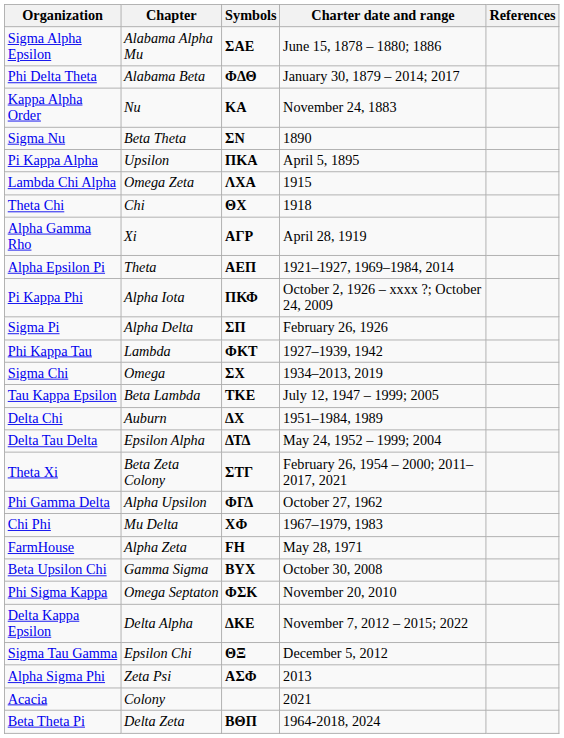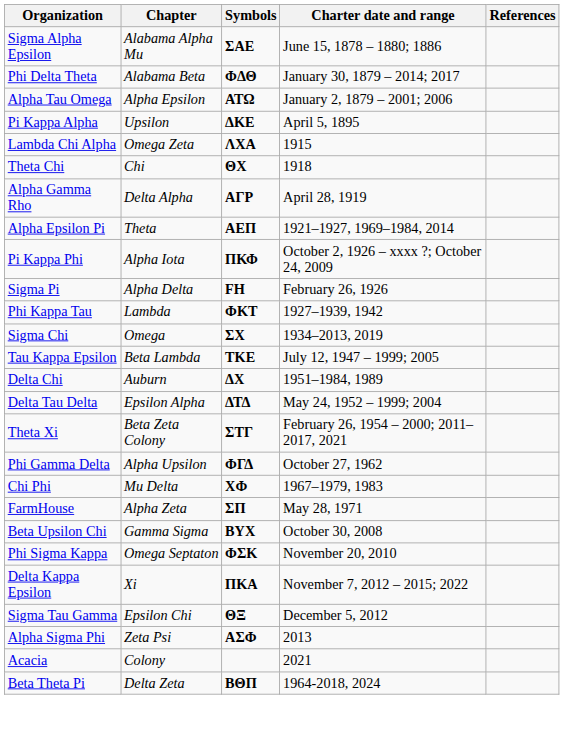 <table class="wikitable sortable" style="width:100%;">
 <tr>
 <th><strong>Organization</strong></th>
 <th><strong>Chapter</strong></th>
 <th><strong>Symbols</strong></th>
 <th><strong>Charter date and range</strong></th>
 <th>References</th>
 </tr>
 <tr>
 <td><a href='#'>Sigma Alpha Epsilon</a></td>
 <td><em>Alabama Alpha Mu</em></td>
 <td><strong>ΣΑΕ</strong></td>
 <td>June 15, 1878 – 1880; 1886</td>
 <td></td>
 </tr>
 <tr>
 <td><a href='#'>Phi Delta Theta</a></td>
 <td><em>Alabama Beta</em></td>
 <td><strong>ΦΔΘ</strong></td>
 <td>January 30, 1879 – 2014; 2017</td>
 <td></td>
 </tr>
 <tr>
-<td><a href='#'>Kappa Alpha Order</a></td>
-<td><em>Nu</em></td>
-<td><strong>ΚΑ</strong></td>
-<td>November 24, 1883</td>
-<td></td>
-</tr>
-<tr>
-<td><a href='#'>Sigma Nu</a></td>
-<td><em>Beta Theta</em></td>
-<td><strong>ΣΝ</strong></td>
-<td>1890</td>
+<td><a href='#'>Alpha Tau Omega</a></td>
+<td><em>Alpha Epsilon</em></td>
+<td><strong>ΑΤΩ</strong></td>
+<td>January 2, 1879 – 2001; 2006</td>
 <td></td>
 </tr>
 <tr>
 <td><a href='#'>Pi Kappa Alpha</a></td>
 <td><em>Upsilon</em></td>
-<td><strong>ΠΚΑ</strong></td>
+<td><strong>ΔΚΕ</strong></td>
 <td>April 5, 1895</td>
 <td></td>
 </tr>
 <tr>
 <td><a href='#'>Lambda Chi Alpha</a></td>
 <td><em>Omega Zeta</em></td>
 <td><strong>ΛΧΑ</strong></td>
 <td>1915</td>
 <td></td>
 </tr>
 <tr>
 <td><a href='#'>Theta Chi</a></td>
 <td><em>Chi</em></td>
 <td><strong>ΘΧ</strong></td>
 <td>1918</td>
 <td></td>
 </tr>
 <tr>
 <td><a href='#'>Alpha Gamma Rho</a></td>
-<td><em>Xi</em></td>
+<td><em>Delta Alpha</em></td>
 <td><strong>ΑΓΡ</strong></td>
 <td>April 28, 1919</td>
 <td></td>
 </tr>
 <tr>
 <td><a href='#'>Alpha Epsilon Pi</a></td>
 <td><em>Theta</em></td>
 <td><strong>ΑΕΠ</strong></td>
 <td>1921–1927, 1969–1984, 2014</td>
 <td></td>
 </tr>
 <tr>
 <td><a href='#'>Pi Kappa Phi</a></td>
 <td><em>Alpha Iota</em></td>
 <td><strong>ΠΚΦ</strong></td>
 <td>October 2, 1926 – xxxx ?; October 24, 2009</td>
 <td></td>
 </tr>
 <tr>
 <td><a href='#'>Sigma Pi</a></td>
 <td><em>Alpha Delta</em></td>
-<td><strong>ΣΠ</strong></td>
+<td><strong>FH</strong></td>
 <td>February 26, 1926</td>
 <td></td>
 </tr>
 <tr>
 <td><a href='#'>Phi Kappa Tau</a></td>
 <td><em>Lambda</em></td>
 <td><strong>ΦΚΤ</strong></td>
 <td>1927–1939, 1942</td>
 <td></td>
 </tr>
 <tr>
 <td><a href='#'>Sigma Chi</a></td>
 <td><em>Omega</em></td>
 <td><strong>ΣΧ</strong></td>
 <td>1934–2013, 2019</td>
 <td></td>
 </tr>
 <tr>
 <td><a href='#'>Tau Kappa Epsilon</a></td>
 <td><em>Beta Lambda</em></td>
 <td><strong>ΤΚΕ</strong></td>
 <td>July 12, 1947 – 1999; 2005</td>
 <td></td>
 </tr>
 <tr>
 <td><a href='#'>Delta Chi</a></td>
 <td><em>Auburn</em></td>
 <td><strong>ΔΧ</strong></td>
 <td>1951–1984, 1989</td>
 <td></td>
 </tr>
 <tr>
 <td><a href='#'>Delta Tau Delta</a></td>
 <td><em>Epsilon Alpha</em></td>
 <td><strong>ΔΤΔ</strong></td>
 <td>May 24, 1952 – 1999; 2004</td>
 <td></td>
 </tr>
 <tr>
 <td><a href='#'>Theta Xi</a></td>
 <td><em>Beta Zeta Colony</em></td>
 <td><strong>ΣΤΓ</strong></td>
 <td>February 26, 1954 – 2000; 2011–2017, 2021</td>
 <td></td>
 </tr>
 <tr>
 <td><a href='#'>Phi Gamma Delta</a></td>
 <td><em>Alpha Upsilon</em></td>
 <td><strong>ΦΓΔ</strong></td>
 <td>October 27, 1962</td>
 <td></td>
 </tr>
 <tr>
 <td><a href='#'>Chi Phi</a></td>
 <td><em>Mu Delta</em></td>
 <td><strong>ΧΦ</strong></td>
 <td>1967–1979, 1983</td>
 <td></td>
 </tr>
 <tr>
 <td><a href='#'>FarmHouse</a></td>
 <td><em>Alpha Zeta</em></td>
-<td><strong>FH</strong></td>
+<td><strong>ΣΠ</strong></td>
 <td>May 28, 1971</td>
 <td></td>
 </tr>
 <tr>
 <td><a href='#'>Beta Upsilon Chi</a></td>
 <td><em>Gamma Sigma</em></td>
 <td><strong>ΒΥΧ</strong></td>
 <td>October 30, 2008</td>
 <td></td>
 </tr>
 <tr>
 <td><a href='#'>Phi Sigma Kappa</a></td>
 <td><em>Omega Septaton</em></td>
 <td><strong>ΦΣΚ</strong></td>
 <td>November 20, 2010</td>
 <td></td>
 </tr>
 <tr>
 <td><a href='#'>Delta Kappa Epsilon</a></td>
-<td><em>Delta Alpha</em></td>
-<td><strong>ΔΚΕ</strong></td>
+<td><em>Xi</em></td>
+<td><strong>ΠΚΑ</strong></td>
 <td>November 7, 2012 – 2015; 2022</td>
 <td></td>
 </tr>
 <tr>
 <td><a href='#'>Sigma Tau Gamma</a></td>
 <td><em>Epsilon Chi</em></td>
 <td><strong>ΘΞ</strong></td>
 <td>December 5, 2012</td>
 <td></td>
 </tr>
 <tr>
 <td><a href='#'>Alpha Sigma Phi</a></td>
 <td><em>Zeta Psi</em></td>
 <td><strong>ΑΣΦ</strong></td>
 <td>2013</td>
 <td></td>
 </tr>
 <tr>
 <td><a href='#'>Acacia</a></td>
 <td><em>Colony</em></td>
 <td></td>
 <td>2021</td>
 <td></td>
 </tr>
 <tr>
 <td><a href='#'>Beta Theta Pi</a></td>
 <td><em>Delta Zeta</em></td>
 <td><strong>ΒΘΠ</strong></td>
 <td>1964-2018, 2024</td>
 <td></td>
 </tr>
 </table>
